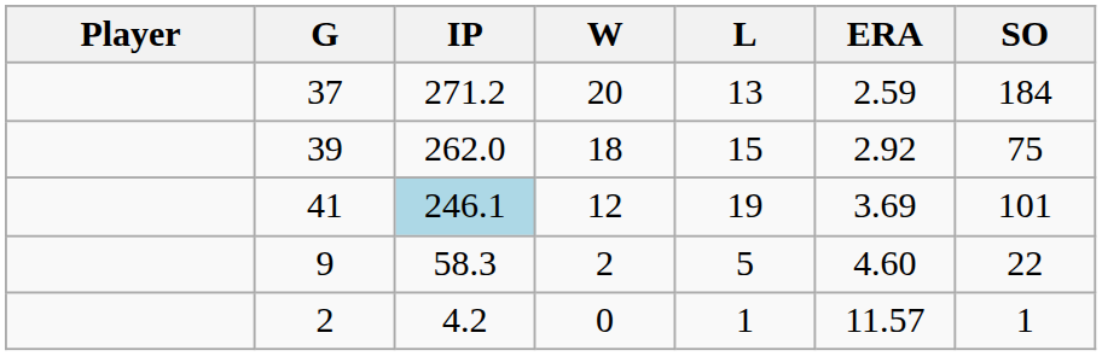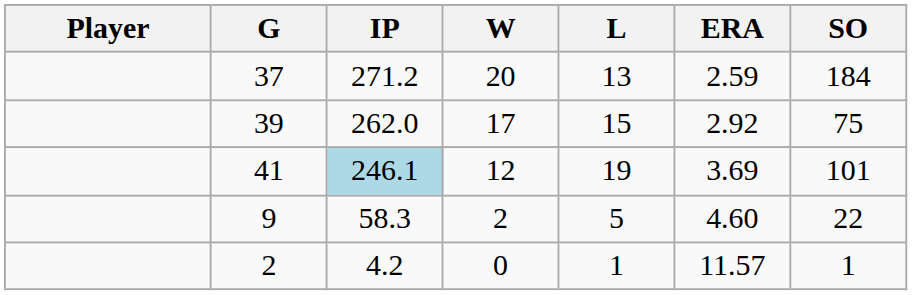 <table class="wikitable sortable">
 <tr>
 <th bgcolor="#DDDDFF" width="16%">Player</th>
 <th bgcolor="#DDDDFF" width="9%">G</th>
 <th bgcolor="#DDDDFF" width="9%">IP</th>
 <th bgcolor="#DDDDFF" width="9%">W</th>
 <th bgcolor="#DDDDFF" width="9%">L</th>
 <th bgcolor="#DDDDFF" width="9%">ERA</th>
 <th bgcolor="#DDDDFF" width="9%">SO</th>
 </tr>
 <tr align="center">
 <td></td>
 <td>37</td>
 <td>271.2</td>
 <td>20</td>
 <td>13</td>
 <td>2.59</td>
 <td>184</td>
 </tr>
 <tr align="center">
 <td></td>
 <td>39</td>
 <td>262.0</td>
-<td>18</td>
+<td>17</td>
 <td>15</td>
 <td>2.92</td>
 <td>75</td>
 </tr>
 <tr align="center">
 <td></td>
 <td>41</td>
 <td style="background: lightblue;">246.1</td>
 <td>12</td>
 <td>19</td>
 <td>3.69</td>
 <td>101</td>
 </tr>
 <tr align="center">
 <td></td>
 <td>9</td>
 <td>58.3</td>
 <td>2</td>
 <td>5</td>
 <td>4.60</td>
 <td>22</td>
 </tr>
 <tr align="center">
 <td></td>
 <td>2</td>
 <td>4.2</td>
 <td>0</td>
 <td>1</td>
 <td>11.57</td>
 <td>1</td>
 </tr>
 </table>
